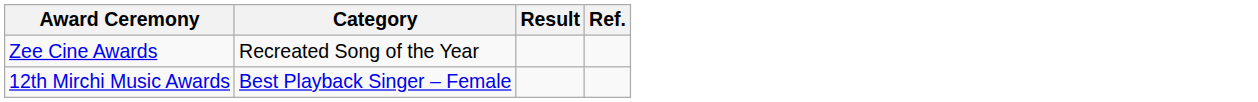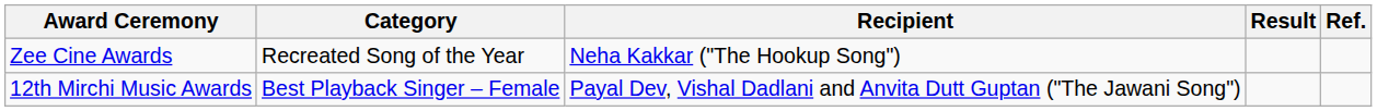 <table class="wikitable">
 <tr>
 <th>Award Ceremony</th>
 <th>Category</th>
+<th>Recipient</th>
 <th>Result</th>
 <th>Ref.</th>
 </tr>
 <tr>
 <td><a href='#'>Zee Cine Awards</a></td>
 <td>Recreated Song of the Year</td>
+<td><a href='#'>Neha Kakkar</a> ("The Hookup Song")</td>
 <td></td>
 <td></td>
 </tr>
 <tr>
 <td><a href='#'>12th Mirchi Music Awards</a></td>
 <td><a href='#'>Best Playback Singer – Female</a></td>
+<td><a href='#'>Payal Dev</a>, <a href='#'>Vishal Dadlani</a> and <a href='#'>Anvita Dutt Guptan</a> ("The Jawani Song")</td>
 <td></td>
 <td></td>
 </tr>
 </table>
